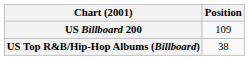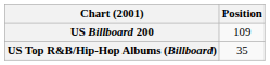 <table class="wikitable sortable plainrowheaders" style="text-align:center">
 <tr>
 <th scope="col">Chart (2001)</th>
 <th scope="col">Position</th>
 </tr>
 <tr>
 <th scope="row">US <em>Billboard</em> 200</th>
 <td>109</td>
 </tr>
 <tr>
 <th scope="row">US Top R&B/Hip-Hop Albums (<em>Billboard</em>)</th>
-<td>38</td>
+<td>35</td>
 </tr>
 </table>
